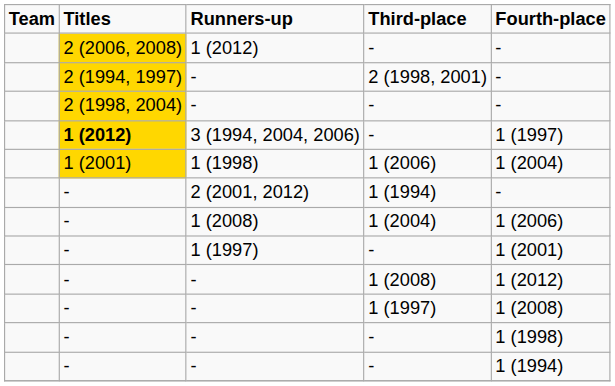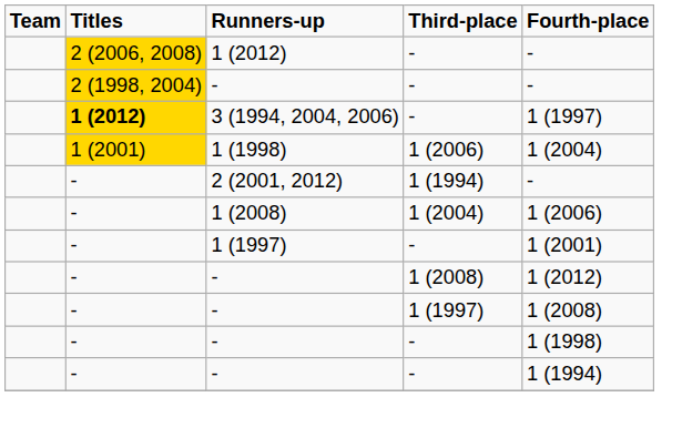 <table class="wikitable">
 <tr>
 <td><strong>Team</strong></td>
 <td><strong>Titles</strong></td>
 <td><strong>Runners-up</strong></td>
 <td><strong>Third-place</strong></td>
 <td><strong>Fourth-place</strong></td>
 </tr>
 <tr>
 <td></td>
 <td bgcolor=gold>2 (2006, 2008)</td>
 <td>1 (2012)</td>
 <td>-</td>
-<td>-</td>
-</tr>
-<tr>
-<td></td>
-<td bgcolor=gold>2 (1994, 1997)</td>
-<td>-</td>
-<td>2 (1998, 2001)</td>
 <td>-</td>
 </tr>
 <tr>
 <td></td>
 <td bgcolor=gold>2 (1998, 2004)</td>
 <td>-</td>
 <td>-</td>
 <td>-</td>
 </tr>
 <tr>
 <td></td>
 <td bgcolor=gold><strong>1 (2012)</strong></td>
 <td>3 (1994, 2004, 2006)</td>
 <td>-</td>
 <td>1 (1997)</td>
 </tr>
 <tr>
 <td></td>
 <td bgcolor=gold>1 (2001)</td>
 <td>1 (1998)</td>
 <td>1 (2006)</td>
 <td>1 (2004)</td>
 </tr>
 <tr>
 <td></td>
 <td>-</td>
 <td>2 (2001, 2012)</td>
 <td>1 (1994)</td>
 <td>-</td>
 </tr>
 <tr>
 <td></td>
 <td>-</td>
 <td>1 (2008)</td>
 <td>1 (2004)</td>
 <td>1 (2006)</td>
 </tr>
 <tr>
 <td></td>
 <td>-</td>
 <td>1 (1997)</td>
 <td>-</td>
 <td>1 (2001)</td>
 </tr>
 <tr>
 <td></td>
 <td>-</td>
 <td>-</td>
 <td>1 (2008)</td>
 <td>1 (2012)</td>
 </tr>
 <tr>
 <td></td>
 <td>-</td>
 <td>-</td>
 <td>1 (1997)</td>
 <td>1 (2008)</td>
 </tr>
 <tr>
 <td></td>
 <td>-</td>
 <td>-</td>
 <td>-</td>
 <td>1 (1998)</td>
 </tr>
 <tr>
 <td></td>
 <td>-</td>
 <td>-</td>
 <td>-</td>
 <td>1 (1994)</td>
 </tr>
 <tr>
 </tr>
 </table>
